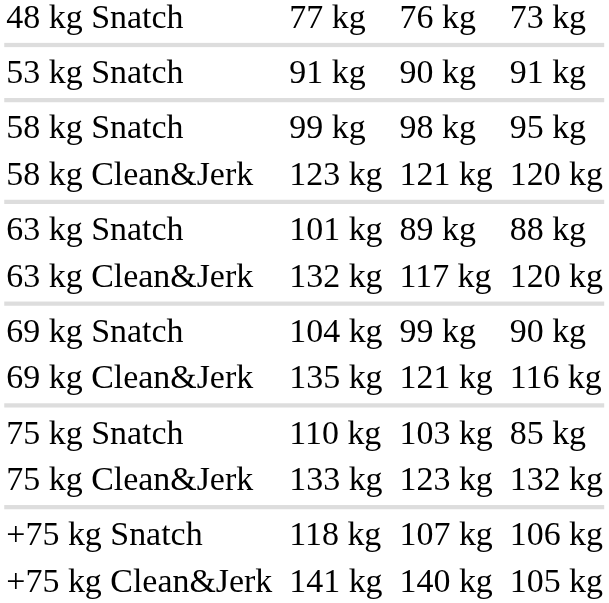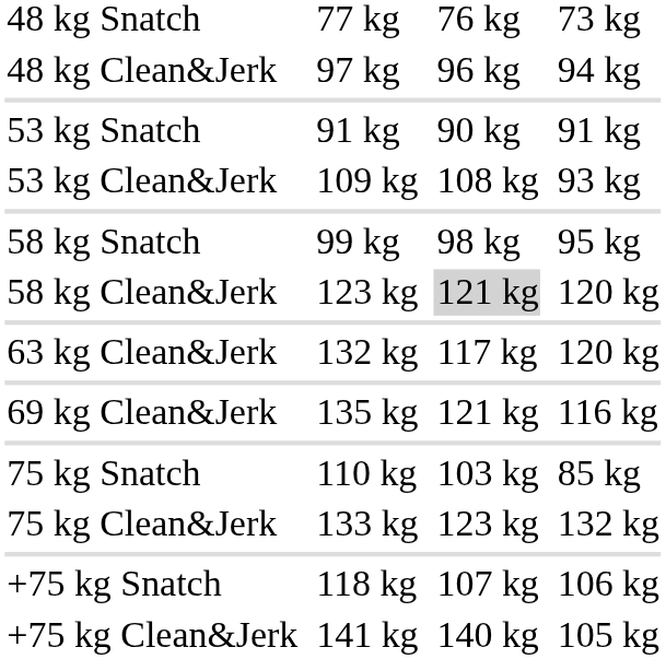 <table>
 <tr>
 <td>48 kg Snatch</td>
 <td></td>
 <td>77 kg</td>
 <td></td>
 <td>76 kg</td>
 <td></td>
 <td>73 kg</td>
+</tr>
+<tr>
+<td>48 kg Clean&Jerk</td>
+<td></td>
+<td>97 kg</td>
+<td></td>
+<td>96 kg</td>
+<td></td>
+<td>94 kg</td>
 </tr>
 <tr bgcolor=#DDDDDD>
 <td colspan=7></td>
 </tr>
 <tr>
 <td>53 kg Snatch</td>
 <td></td>
 <td>91 kg</td>
 <td></td>
 <td>90 kg</td>
 <td></td>
 <td>91 kg</td>
+</tr>
+<tr>
+<td>53 kg Clean&Jerk</td>
+<td></td>
+<td>109 kg</td>
+<td></td>
+<td>108 kg</td>
+<td></td>
+<td>93 kg</td>
 </tr>
 <tr bgcolor=#DDDDDD>
 <td colspan=7></td>
 </tr>
 <tr>
 <td>58 kg Snatch</td>
 <td></td>
 <td>99 kg</td>
 <td></td>
 <td>98 kg</td>
 <td></td>
 <td>95 kg</td>
 </tr>
 <tr>
 <td>58 kg Clean&Jerk</td>
 <td></td>
 <td>123 kg</td>
 <td></td>
-<td>121 kg</td>
+<td style="background: lightgrey;">121 kg</td>
 <td></td>
 <td>120 kg</td>
 </tr>
 <tr bgcolor=#DDDDDD>
 <td colspan=7></td>
-</tr>
-<tr>
-<td>63 kg Snatch</td>
-<td></td>
-<td>101 kg</td>
-<td></td>
-<td>89 kg</td>
-<td></td>
-<td>88 kg</td>
 </tr>
 <tr>
 <td>63 kg Clean&Jerk</td>
 <td></td>
 <td>132 kg</td>
 <td></td>
 <td>117 kg</td>
 <td></td>
 <td>120 kg</td>
 </tr>
 <tr bgcolor=#DDDDDD>
 <td colspan=7></td>
-</tr>
-<tr>
-<td>69 kg Snatch</td>
-<td></td>
-<td>104 kg</td>
-<td></td>
-<td>99 kg</td>
-<td></td>
-<td>90 kg</td>
 </tr>
 <tr>
 <td>69 kg Clean&Jerk</td>
 <td></td>
 <td>135 kg</td>
 <td></td>
 <td>121 kg</td>
 <td></td>
 <td>116 kg</td>
 </tr>
 <tr bgcolor=#DDDDDD>
 <td colspan=7></td>
 </tr>
 <tr>
 <td>75 kg Snatch</td>
 <td></td>
 <td>110 kg</td>
 <td></td>
 <td>103 kg</td>
 <td></td>
 <td>85 kg</td>
 </tr>
 <tr>
 <td>75 kg Clean&Jerk</td>
 <td></td>
 <td>133 kg</td>
 <td></td>
 <td>123 kg</td>
 <td></td>
 <td>132 kg</td>
 </tr>
 <tr bgcolor=#DDDDDD>
 <td colspan=7></td>
 </tr>
 <tr>
 <td>+75 kg Snatch</td>
 <td></td>
 <td>118 kg</td>
 <td></td>
 <td>107 kg</td>
 <td></td>
 <td>106 kg</td>
 </tr>
 <tr>
 <td>+75 kg Clean&Jerk</td>
 <td></td>
 <td>141 kg</td>
 <td></td>
 <td>140 kg</td>
 <td></td>
 <td>105 kg</td>
 </tr>
 <tr>
 </tr>
 </table>
